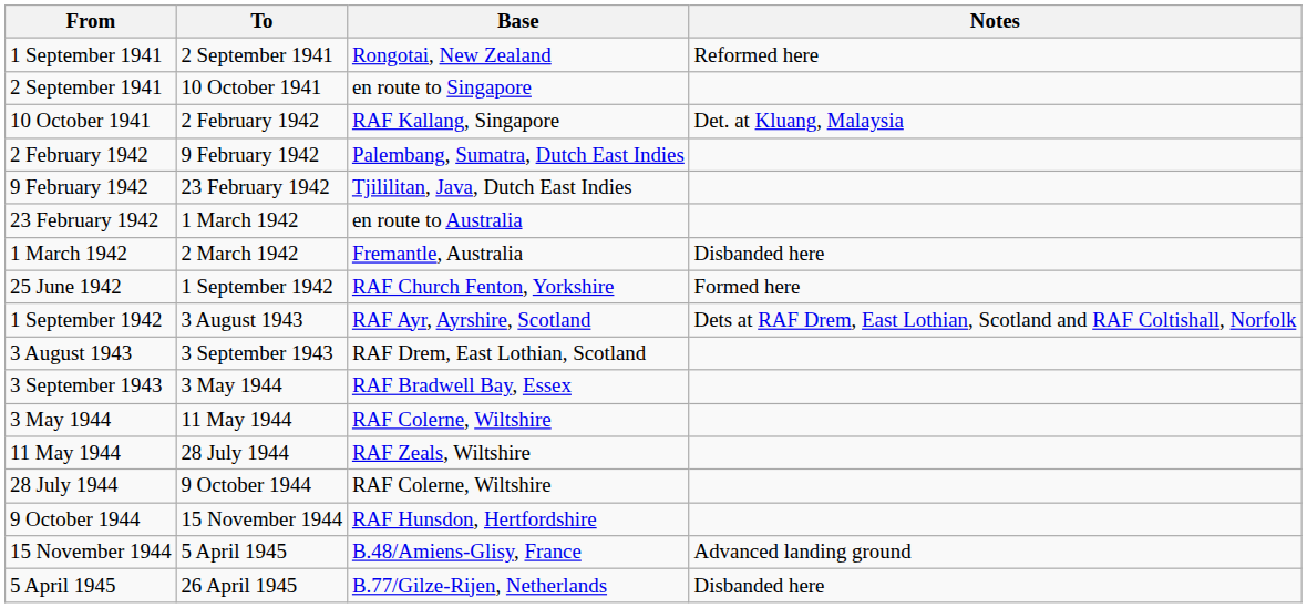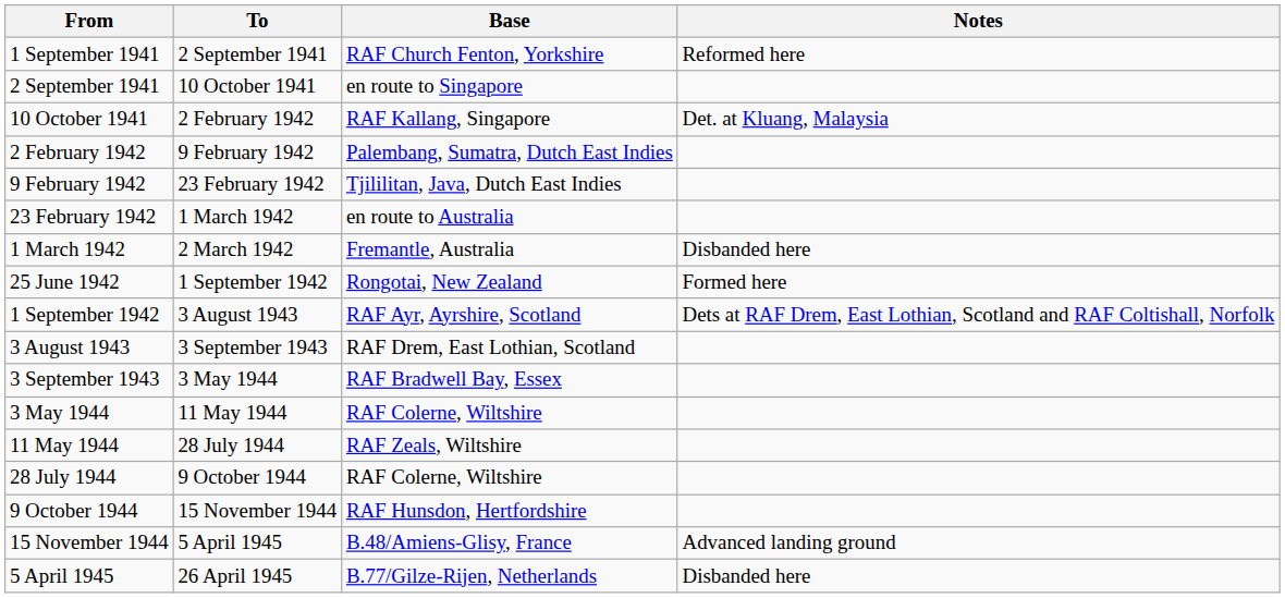 <table class="wikitable">
 <tr>
 <th>From</th>
 <th>To</th>
 <th>Base</th>
 <th>Notes</th>
 </tr>
 <tr>
 <td>1 September 1941</td>
 <td>2 September 1941</td>
-<td><a href='#'>Rongotai</a>, <a href='#'>New Zealand</a></td>
+<td><a href='#'>RAF Church Fenton</a>, <a href='#'>Yorkshire</a></td>
 <td>Reformed here</td>
 </tr>
 <tr>
 <td>2 September 1941</td>
 <td>10 October 1941</td>
 <td>en route to <a href='#'>Singapore</a></td>
 <td></td>
 </tr>
 <tr>
 <td>10 October 1941</td>
 <td>2 February 1942</td>
 <td><a href='#'>RAF Kallang</a>, Singapore</td>
 <td>Det. at <a href='#'>Kluang</a>, <a href='#'>Malaysia</a></td>
 </tr>
 <tr>
 <td>2 February 1942</td>
 <td>9 February 1942</td>
 <td><a href='#'>Palembang</a>, <a href='#'>Sumatra</a>, <a href='#'>Dutch East Indies</a></td>
 <td></td>
 </tr>
 <tr>
 <td>9 February 1942</td>
 <td>23 February 1942</td>
 <td><a href='#'>Tjililitan</a>, <a href='#'>Java</a>, Dutch East Indies</td>
 <td></td>
 </tr>
 <tr>
 <td>23 February 1942</td>
 <td>1 March 1942</td>
 <td>en route to <a href='#'>Australia</a></td>
 <td></td>
 </tr>
 <tr>
 <td>1 March 1942</td>
 <td>2 March 1942</td>
 <td><a href='#'>Fremantle</a>, Australia</td>
 <td>Disbanded here</td>
 </tr>
 <tr>
 <td>25 June 1942</td>
 <td>1 September 1942</td>
-<td><a href='#'>RAF Church Fenton</a>, <a href='#'>Yorkshire</a></td>
+<td><a href='#'>Rongotai</a>, <a href='#'>New Zealand</a></td>
 <td>Formed here</td>
 </tr>
 <tr>
 <td>1 September 1942</td>
 <td>3 August 1943</td>
 <td><a href='#'>RAF Ayr</a>, <a href='#'>Ayrshire</a>, <a href='#'>Scotland</a></td>
 <td>Dets at <a href='#'>RAF Drem</a>, <a href='#'>East Lothian</a>, Scotland and <a href='#'>RAF Coltishall</a>, <a href='#'>Norfolk</a></td>
 </tr>
 <tr>
 <td>3 August 1943</td>
 <td>3 September 1943</td>
 <td>RAF Drem, East Lothian, Scotland</td>
 <td></td>
 </tr>
 <tr>
 <td>3 September 1943</td>
 <td>3 May 1944</td>
 <td><a href='#'>RAF Bradwell Bay</a>, <a href='#'>Essex</a></td>
 <td></td>
 </tr>
 <tr>
 <td>3 May 1944</td>
 <td>11 May 1944</td>
 <td><a href='#'>RAF Colerne</a>, <a href='#'>Wiltshire</a></td>
 <td></td>
 </tr>
 <tr>
 <td>11 May 1944</td>
 <td>28 July 1944</td>
 <td><a href='#'>RAF Zeals</a>, Wiltshire</td>
 <td></td>
 </tr>
 <tr>
 <td>28 July 1944</td>
 <td>9 October 1944</td>
 <td>RAF Colerne, Wiltshire</td>
 <td></td>
 </tr>
 <tr>
 <td>9 October 1944</td>
 <td>15 November 1944</td>
 <td><a href='#'>RAF Hunsdon</a>, <a href='#'>Hertfordshire</a></td>
 <td></td>
 </tr>
 <tr>
 <td>15 November 1944</td>
 <td>5 April 1945</td>
 <td><a href='#'>B.48/Amiens-Glisy</a>, <a href='#'>France</a></td>
 <td>Advanced landing ground</td>
 </tr>
 <tr>
 <td>5 April 1945</td>
 <td>26 April 1945</td>
 <td><a href='#'>B.77/Gilze-Rijen</a>, <a href='#'>Netherlands</a></td>
 <td>Disbanded here</td>
 </tr>
 </table>
